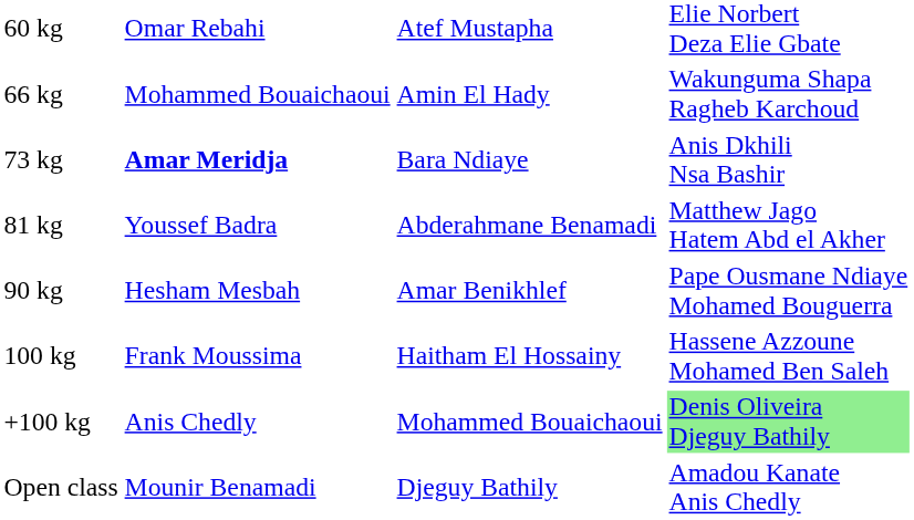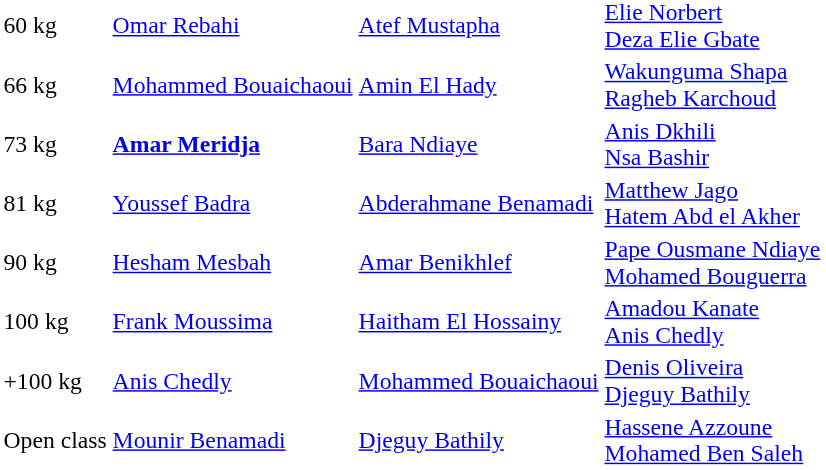 <table>
 <tr>
 <td>60 kg</td>
 <td> <a href='#'>Omar Rebahi</a></td>
 <td> <a href='#'>Atef Mustapha</a></td>
 <td> <a href='#'>Elie Norbert</a> <br>  <a href='#'>Deza Elie Gbate</a></td>
 </tr>
 <tr>
 <td>66 kg</td>
 <td> <a href='#'>Mohammed Bouaichaoui</a></td>
 <td> <a href='#'>Amin El Hady</a></td>
 <td> <a href='#'>Wakunguma Shapa</a> <br>  <a href='#'>Ragheb Karchoud</a></td>
 </tr>
 <tr>
 <td>73 kg</td>
 <td><strong> <a href='#'>Amar Meridja</a></strong></td>
 <td> <a href='#'>Bara Ndiaye</a></td>
 <td> <a href='#'>Anis Dkhili</a> <br>  <a href='#'>Nsa Bashir</a></td>
 </tr>
 <tr>
 <td>81 kg</td>
 <td> <a href='#'>Youssef Badra</a></td>
 <td> <a href='#'>Abderahmane Benamadi</a></td>
 <td> <a href='#'>Matthew Jago</a> <br>  <a href='#'>Hatem Abd el Akher</a></td>
 </tr>
 <tr>
 <td>90 kg</td>
 <td> <a href='#'>Hesham Mesbah</a></td>
 <td> <a href='#'>Amar Benikhlef</a></td>
 <td> <a href='#'>Pape Ousmane Ndiaye</a> <br>  <a href='#'>Mohamed Bouguerra</a></td>
 </tr>
 <tr>
 <td>100 kg</td>
 <td> <a href='#'>Frank Moussima</a></td>
 <td> <a href='#'>Haitham El Hossainy</a></td>
-<td> <a href='#'>Hassene Azzoune</a> <br>  <a href='#'>Mohamed Ben Saleh</a></td>
+<td> <a href='#'>Amadou Kanate</a> <br>  <a href='#'>Anis Chedly</a></td>
 </tr>
 <tr>
 <td>+100 kg</td>
 <td> <a href='#'>Anis Chedly</a></td>
 <td> <a href='#'>Mohammed Bouaichaoui</a></td>
-<td style="background: lightgreen;"> <a href='#'>Denis Oliveira</a> <br>  <a href='#'>Djeguy Bathily</a></td>
+<td> <a href='#'>Denis Oliveira</a> <br>  <a href='#'>Djeguy Bathily</a></td>
 </tr>
 <tr>
 <td>Open class</td>
 <td> <a href='#'>Mounir Benamadi</a></td>
 <td> <a href='#'>Djeguy Bathily</a></td>
-<td> <a href='#'>Amadou Kanate</a> <br>  <a href='#'>Anis Chedly</a></td>
+<td> <a href='#'>Hassene Azzoune</a> <br>  <a href='#'>Mohamed Ben Saleh</a></td>
 </tr>
 </table>
